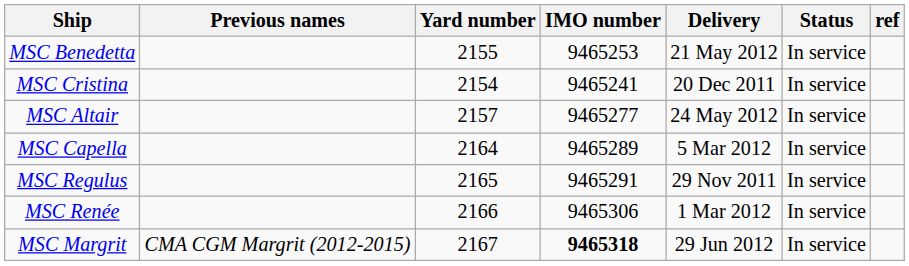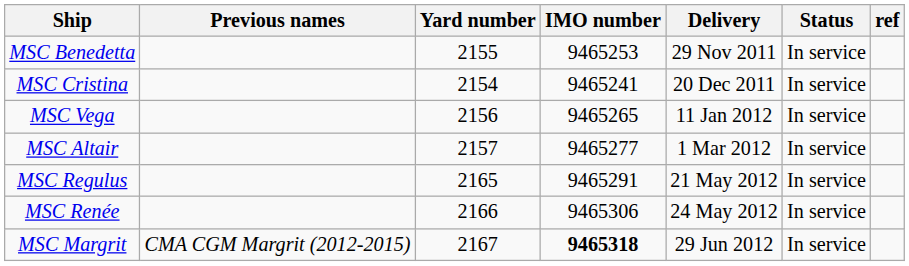 <table class="wikitable" style="text-align:center">
 <tr>
 <th>Ship</th>
 <th>Previous names</th>
 <th>Yard number</th>
 <th>IMO number</th>
 <th>Delivery</th>
 <th>Status</th>
 <th>ref</th>
 </tr>
 <tr>
 <td><em><a href='#'>MSC Benedetta</a></em></td>
 <td></td>
 <td>2155</td>
 <td>9465253</td>
-<td>21 May 2012</td>
+<td>29 Nov 2011</td>
 <td>In service</td>
 <td></td>
 </tr>
 <tr>
 <td><em><a href='#'>MSC Cristina</a></em></td>
 <td></td>
 <td>2154</td>
 <td>9465241</td>
 <td>20 Dec 2011</td>
 <td>In service</td>
 <td></td>
 </tr>
 <tr>
+<td><em><a href='#'>MSC Vega</a></em></td>
+<td></td>
+<td>2156</td>
+<td>9465265</td>
+<td>11 Jan 2012</td>
+<td>In service</td>
+<td></td>
+</tr>
+<tr>
 <td><em><a href='#'>MSC Altair</a></em></td>
 <td></td>
 <td>2157</td>
 <td>9465277</td>
-<td>24 May 2012</td>
-<td>In service</td>
-<td></td>
-</tr>
-<tr>
-<td><em><a href='#'>MSC Capella</a></em></td>
-<td></td>
-<td>2164</td>
-<td>9465289</td>
-<td>5 Mar 2012</td>
+<td>1 Mar 2012</td>
 <td>In service</td>
 <td></td>
 </tr>
 <tr>
 <td><em><a href='#'>MSC Regulus</a></em></td>
 <td></td>
 <td>2165</td>
 <td>9465291</td>
-<td>29 Nov 2011</td>
+<td>21 May 2012</td>
 <td>In service</td>
 <td></td>
 </tr>
 <tr>
 <td><em><a href='#'>MSC Renée</a></em></td>
 <td></td>
 <td>2166</td>
 <td>9465306</td>
-<td>1 Mar 2012</td>
+<td>24 May 2012</td>
 <td>In service</td>
 <td></td>
 </tr>
 <tr>
 <td><em><a href='#'>MSC Margrit</a></em></td>
 <td><em>CMA CGM Margrit (2012-2015)</em></td>
 <td>2167</td>
 <td><strong>9465318</strong></td>
 <td>29 Jun 2012</td>
 <td>In service</td>
 <td></td>
 </tr>
 </table>
